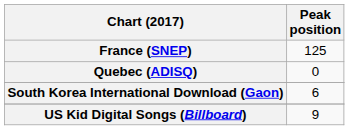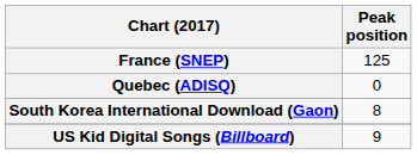 <table class="wikitable sortable plainrowheaders" style="text-align:center">
 <tr>
 <th scope="col">Chart (2017)</th>
 <th scope="col">Peak<br>position</th>
 </tr>
 <tr>
 <th scope="row">France (<a href='#'>SNEP</a>)</th>
 <td>125</td>
 </tr>
 <tr>
 <th scope="row">Quebec (<a href='#'>ADISQ</a>)</th>
 <td>0</td>
 </tr>
 <tr>
 </tr>
 <tr>
 <th scope="row">South Korea International Download (<a href='#'>Gaon</a>)</th>
-<td>6</td>
+<td>8</td>
 </tr>
 <tr>
 </tr>
 <tr>
 <th scope="row">US Kid Digital Songs (<em><a href='#'>Billboard</a></em>)</th>
 <td>9</td>
 </tr>
 </table>
